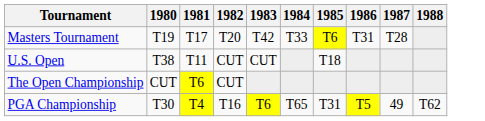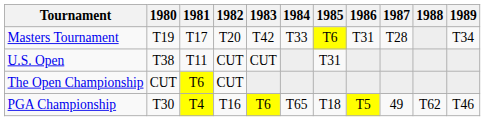 <table class="wikitable" style="font-size:95%;text-align:center;">
 <tr>
 <th>Tournament</th>
 <th>1980</th>
 <th>1981</th>
 <th>1982</th>
 <th>1983</th>
 <th>1984</th>
 <th>1985</th>
 <th>1986</th>
 <th>1987</th>
 <th>1988</th>
+<th>1989</th>
 </tr>
 <tr>
 <td align=left><a href='#'>Masters Tournament</a></td>
 <td>T19</td>
 <td>T17</td>
 <td>T20</td>
 <td>T42</td>
 <td>T33</td>
 <td style="background:yellow;">T6</td>
 <td>T31</td>
 <td>T28</td>
 <td style="background:#eeeeee;"></td>
+<td>T34</td>
 </tr>
 <tr>
 <td align=left><a href='#'>U.S. Open</a></td>
 <td>T38</td>
 <td>T11</td>
 <td>CUT</td>
 <td>CUT</td>
 <td style="background:#eeeeee;"></td>
-<td>T18</td>
+<td>T31</td>
+<td style="background:#eeeeee;"></td>
 <td style="background:#eeeeee;"></td>
 <td style="background:#eeeeee;"></td>
 <td style="background:#eeeeee;"></td>
 </tr>
 <tr>
 <td align=left><a href='#'>The Open Championship</a></td>
 <td>CUT</td>
 <td style="background:yellow;">T6</td>
 <td>CUT</td>
 <td style="background:#eeeeee;"></td>
 <td style="background:#eeeeee;"></td>
 <td style="background:#eeeeee;"></td>
 <td style="background:#eeeeee;"></td>
 <td style="background:#eeeeee;"></td>
 <td style="background:#eeeeee;"></td>
+<td style="background:#eeeeee;"></td>
 </tr>
 <tr>
 <td align=left><a href='#'>PGA Championship</a></td>
 <td>T30</td>
 <td style="background:yellow;">T4</td>
 <td>T16</td>
 <td style="background:yellow;">T6</td>
 <td>T65</td>
-<td>T31</td>
+<td>T18</td>
 <td style="background:yellow;">T5</td>
 <td>49</td>
 <td>T62</td>
+<td>T46</td>
 </tr>
 </table>
